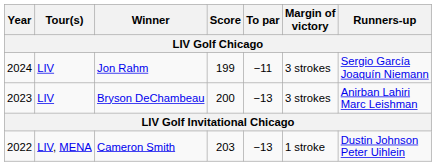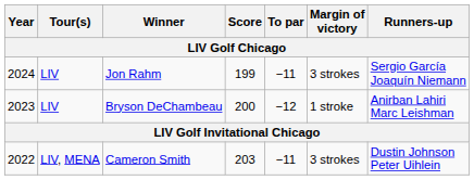 <table class="wikitable" style="font-size:95%">
 <tr>
 <th>Year</th>
 <th>Tour(s)</th>
 <th>Winner</th>
 <th>Score</th>
 <th>To par</th>
 <th>Margin of<br>victory</th>
 <th>Runners-up</th>
 </tr>
 <tr>
 <th colspan=7>LIV Golf Chicago</th>
 </tr>
 <tr>
 <td>2024</td>
 <td><a href='#'>LIV</a></td>
 <td> <a href='#'>Jon Rahm</a></td>
 <td align=center>199</td>
 <td align=center>−11</td>
 <td>3 strokes</td>
 <td> <a href='#'>Sergio García</a><br> <a href='#'>Joaquín Niemann</a></td>
 </tr>
 <tr>
 <td>2023</td>
 <td><a href='#'>LIV</a></td>
 <td> <a href='#'>Bryson DeChambeau</a></td>
 <td align=center>200</td>
-<td align=center>−13</td>
-<td>3 strokes</td>
+<td align=center>−12</td>
+<td>1 stroke</td>
 <td> <a href='#'>Anirban Lahiri</a><br> <a href='#'>Marc Leishman</a></td>
 </tr>
 <tr>
 <th colspan=7>LIV Golf Invitational Chicago</th>
 </tr>
 <tr>
 <td>2022</td>
 <td><a href='#'>LIV</a>, <a href='#'>MENA</a></td>
 <td> <a href='#'>Cameron Smith</a></td>
 <td align=center>203</td>
-<td align=center>−13</td>
-<td>1 stroke</td>
+<td align=center>−11</td>
+<td>3 strokes</td>
 <td> <a href='#'>Dustin Johnson</a><br> <a href='#'>Peter Uihlein</a></td>
 </tr>
 </table>
